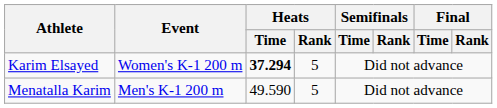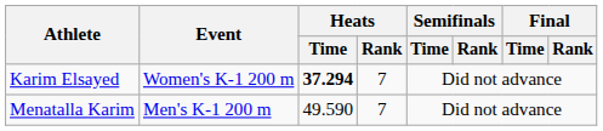 <table class=wikitable style="font-size:90%">
 <tr>
 <th rowspan="2">Athlete</th>
 <th rowspan="2">Event</th>
 <th colspan=2>Heats</th>
 <th colspan=2>Semifinals</th>
 <th colspan=2>Final</th>
 </tr>
 <tr style="font-size:95%">
 <th>Time</th>
 <th>Rank</th>
 <th>Time</th>
 <th>Rank</th>
 <th>Time</th>
 <th>Rank</th>
 </tr>
 <tr align=center>
 <td align=left><a href='#'>Karim Elsayed</a></td>
 <td align=left><a href='#'>Women's K-1 200 m</a></td>
 <td><strong>37.294</strong></td>
-<td>5</td>
+<td>7</td>
 <td colspan=4>Did not advance</td>
 </tr>
 <tr align=center>
 <td align=left><a href='#'>Menatalla Karim</a></td>
 <td align=left><a href='#'>Men's K-1 200 m</a></td>
 <td>49.590</td>
-<td>5</td>
+<td>7</td>
 <td colspan=4>Did not advance</td>
 </tr>
 </table>
